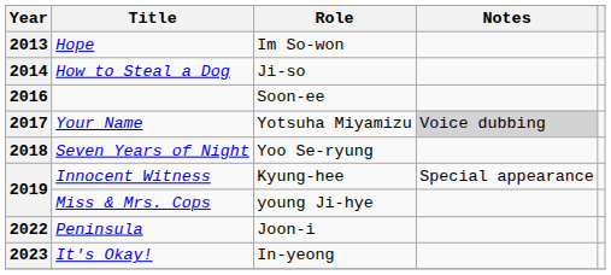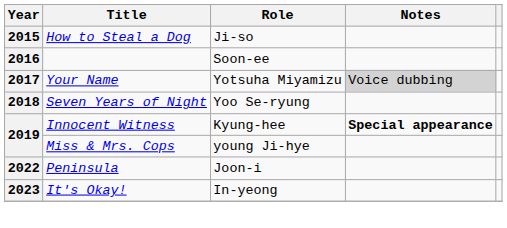 <table class="wikitable plainrowheaders sortable">
 <tr>
 <th scope="col">Year</th>
 <th scope="col">Title</th>
 <th scope="col">Role</th>
 <th scope="col">Notes</th>
 <th scope="col" class="unsortable"></th>
 </tr>
 <tr>
-<th scope="row">2013</th>
-<td><em><a href='#'>Hope</a></em></td>
-<td>Im So-won</td>
-<td></td>
-<td></td>
-</tr>
-<tr>
-<th scope="row">2014</th>
+<th scope="row">2015</th>
 <td><em><a href='#'>How to Steal a Dog</a></em></td>
 <td>Ji-so</td>
 <td></td>
 <td></td>
 </tr>
 <tr>
 <th scope="row">2016</th>
 <td><em></em></td>
 <td>Soon-ee</td>
 <td></td>
 <td></td>
 </tr>
 <tr>
 <th scope="row">2017</th>
 <td><em><a href='#'>Your Name</a></em></td>
 <td>Yotsuha Miyamizu</td>
 <td style="background: lightgrey;">Voice dubbing</td>
 <td></td>
 </tr>
 <tr>
 <th scope="row">2018</th>
 <td><em><a href='#'>Seven Years of Night</a></em></td>
 <td>Yoo Se-ryung</td>
 <td></td>
 <td></td>
 </tr>
 <tr>
 <th scope="row" rowspan="2">2019</th>
 <td><em><a href='#'>Innocent Witness</a></em></td>
 <td>Kyung-hee</td>
-<td>Special appearance</td>
+<td><strong>Special appearance</strong></td>
 <td></td>
 </tr>
 <tr>
 <td><em><a href='#'>Miss & Mrs. Cops</a></em></td>
 <td>young Ji-hye</td>
 <td></td>
 <td></td>
 </tr>
 <tr>
 <th scope="row">2022</th>
 <td><em><a href='#'>Peninsula</a></em></td>
 <td>Joon-i</td>
 <td></td>
 <td></td>
 </tr>
 <tr>
 <th scope="row">2023</th>
 <td><em><a href='#'>It's Okay!</a></em></td>
 <td>In-yeong</td>
 <td></td>
 <td style="text-align:center"></td>
 </tr>
 <tr>
 </tr>
 </table>
